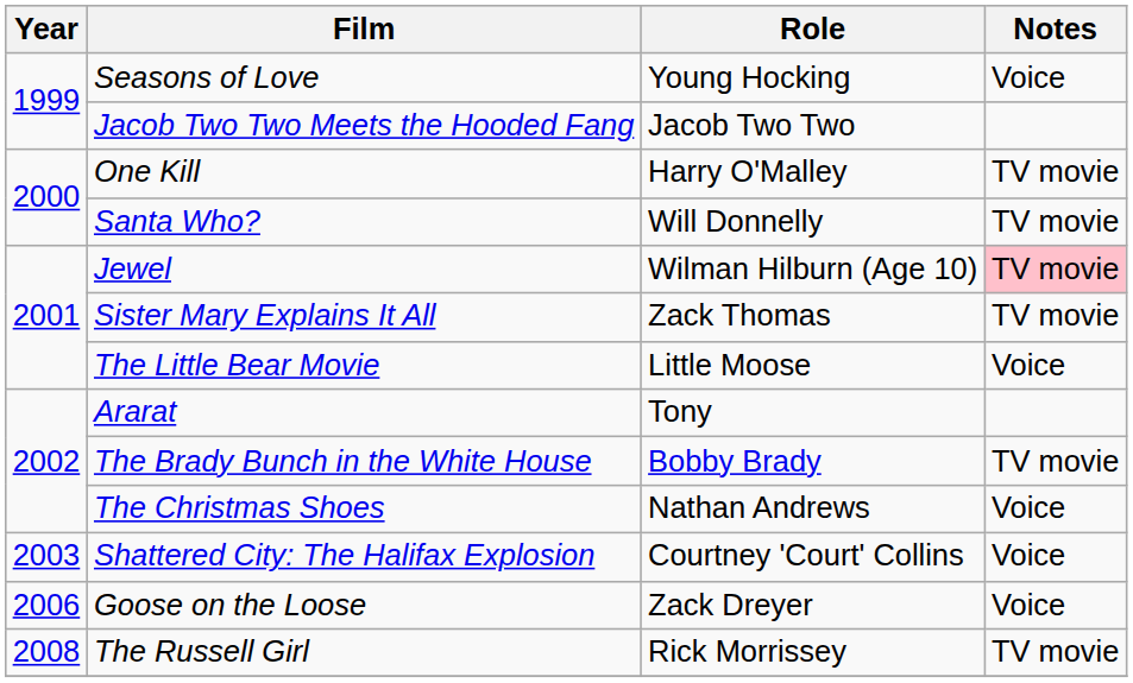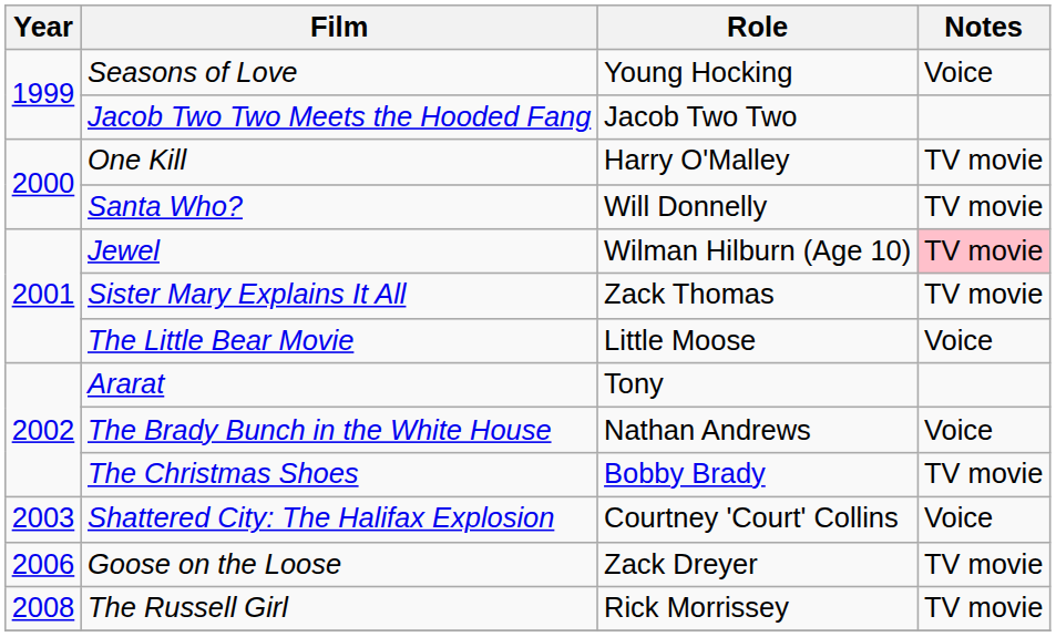 <table class="wikitable sortable">
 <tr>
 <th>Year</th>
 <th>Film</th>
 <th>Role</th>
 <th class="unsortable">Notes</th>
 </tr>
 <tr>
 <td rowspan="2"><a href='#'>1999</a></td>
 <td><em>Seasons of Love</em></td>
 <td>Young Hocking</td>
 <td>Voice</td>
 </tr>
 <tr>
 <td><em><a href='#'>Jacob Two Two Meets the Hooded Fang</a></em></td>
 <td>Jacob Two Two</td>
 <td></td>
 </tr>
 <tr>
 <td rowspan="2"><a href='#'>2000</a></td>
 <td><em>One Kill</em></td>
 <td>Harry O'Malley</td>
 <td>TV movie</td>
 </tr>
 <tr>
 <td><em><a href='#'>Santa Who?</a></em></td>
 <td>Will Donnelly</td>
 <td>TV movie</td>
 </tr>
 <tr>
 <td rowspan="3"><a href='#'>2001</a></td>
 <td><em><a href='#'>Jewel</a></em></td>
 <td>Wilman Hilburn (Age 10)</td>
 <td style="background: pink;">TV movie</td>
 </tr>
 <tr>
 <td><em><a href='#'>Sister Mary Explains It All</a></em></td>
 <td>Zack Thomas</td>
 <td>TV movie</td>
 </tr>
 <tr>
 <td data-sort-value="Little Bear Movie, The"><em><a href='#'>The Little Bear Movie</a></em></td>
 <td>Little Moose</td>
 <td>Voice</td>
 </tr>
 <tr>
 <td rowspan="3"><a href='#'>2002</a></td>
 <td><em><a href='#'>Ararat</a></em></td>
 <td>Tony</td>
 <td></td>
 </tr>
 <tr>
 <td data-sort-value="Brady Bunch in the White House, The"><em><a href='#'>The Brady Bunch in the White House</a></em></td>
-<td><a href='#'>Bobby Brady</a></td>
-<td>TV movie</td>
+<td>Nathan Andrews</td>
+<td>Voice</td>
 </tr>
 <tr>
 <td data-sort-value="Christmas Shoes, The"><em><a href='#'>The Christmas Shoes</a></em></td>
-<td>Nathan Andrews</td>
-<td>Voice</td>
+<td><a href='#'>Bobby Brady</a></td>
+<td>TV movie</td>
 </tr>
 <tr>
 <td rowspan="1"><a href='#'>2003</a></td>
 <td><em><a href='#'>Shattered City: The Halifax Explosion</a></em></td>
 <td>Courtney 'Court' Collins</td>
 <td>Voice</td>
 </tr>
 <tr>
 <td rowspan="1"><a href='#'>2006</a></td>
 <td><em>Goose on the Loose</em></td>
 <td>Zack Dreyer</td>
-<td>Voice</td>
+<td>TV movie</td>
 </tr>
 <tr>
 <td rowspan="1"><a href='#'>2008</a></td>
 <td data-sort-value="Russell Girl, The"><em>The Russell Girl</em></td>
 <td>Rick Morrissey</td>
 <td>TV movie</td>
 </tr>
 <tr>
 </tr>
 </table>
